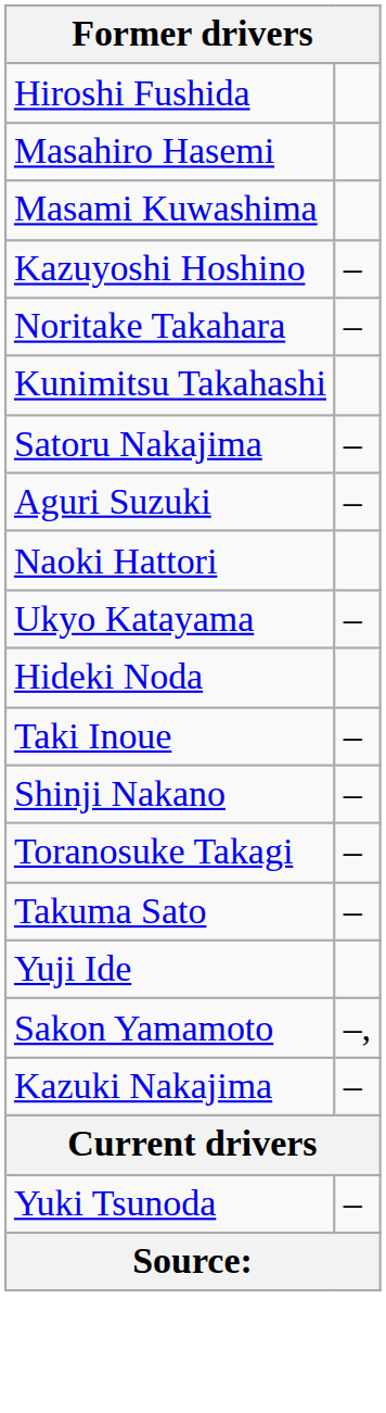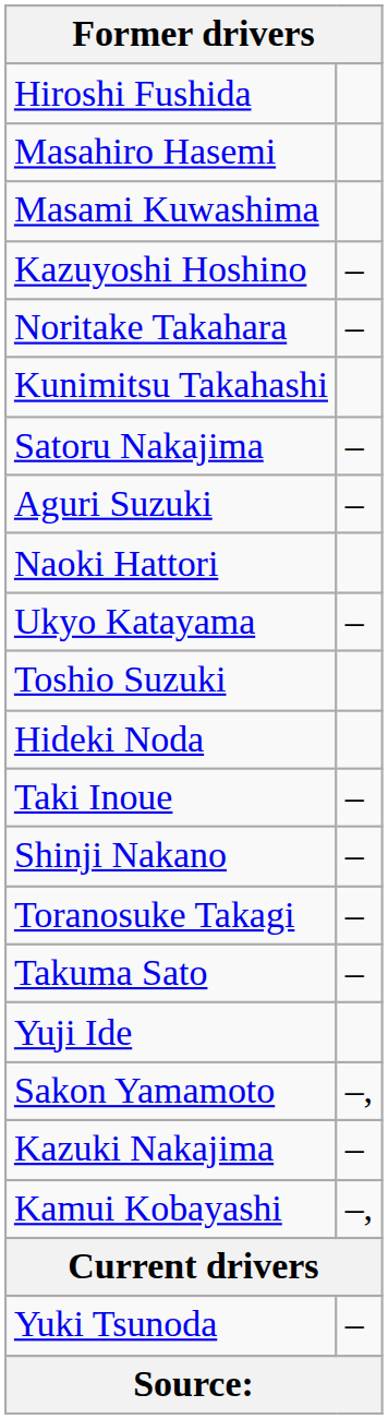 <table class="wikitable" border="1">
 <tr>
 <th colspan=2>Former drivers</th>
 </tr>
 <tr>
 <td><a href='#'>Hiroshi Fushida</a></td>
 <td></td>
 </tr>
 <tr>
 <td><a href='#'>Masahiro Hasemi</a></td>
 <td></td>
 </tr>
 <tr>
 <td><a href='#'>Masami Kuwashima</a></td>
 <td></td>
 </tr>
 <tr>
 <td><a href='#'>Kazuyoshi Hoshino</a></td>
 <td>–</td>
 </tr>
 <tr>
 <td><a href='#'>Noritake Takahara</a></td>
 <td>–</td>
 </tr>
 <tr>
 <td><a href='#'>Kunimitsu Takahashi</a></td>
 <td></td>
 </tr>
 <tr>
 <td><a href='#'>Satoru Nakajima</a></td>
 <td>–</td>
 </tr>
 <tr>
 <td><a href='#'>Aguri Suzuki</a></td>
 <td>–</td>
 </tr>
 <tr>
 <td><a href='#'>Naoki Hattori</a></td>
 <td></td>
 </tr>
 <tr>
 <td><a href='#'>Ukyo Katayama</a></td>
 <td>–</td>
 </tr>
 <tr>
+<td><a href='#'>Toshio Suzuki</a></td>
+<td></td>
+</tr>
+<tr>
 <td><a href='#'>Hideki Noda</a></td>
 <td></td>
 </tr>
 <tr>
 <td><a href='#'>Taki Inoue</a></td>
 <td>–</td>
 </tr>
 <tr>
 <td><a href='#'>Shinji Nakano</a></td>
 <td>–</td>
 </tr>
 <tr>
 <td><a href='#'>Toranosuke Takagi</a></td>
 <td>–</td>
 </tr>
 <tr>
 <td><a href='#'>Takuma Sato</a></td>
 <td>–</td>
 </tr>
 <tr>
 <td><a href='#'>Yuji Ide</a></td>
 <td></td>
 </tr>
 <tr>
 <td><a href='#'>Sakon Yamamoto</a></td>
 <td>–, </td>
 </tr>
 <tr>
 <td><a href='#'>Kazuki Nakajima</a></td>
 <td>–</td>
 </tr>
 <tr>
+<td><a href='#'>Kamui Kobayashi</a></td>
+<td>–, </td>
+</tr>
+<tr>
 <th colspan="2">Current drivers</th>
 </tr>
 <tr>
 <td><a href='#'>Yuki Tsunoda</a></td>
 <td>–</td>
 </tr>
 <tr>
 <th colspan="2">Source:</th>
 </tr>
 </table>
